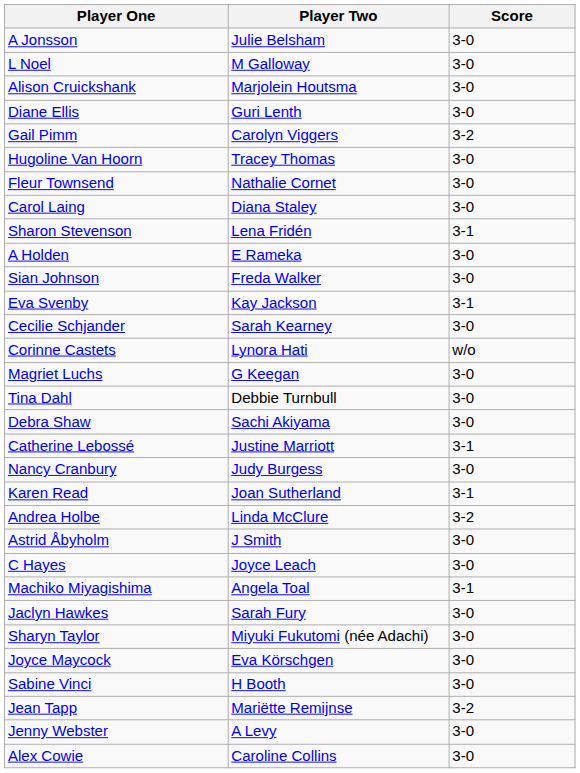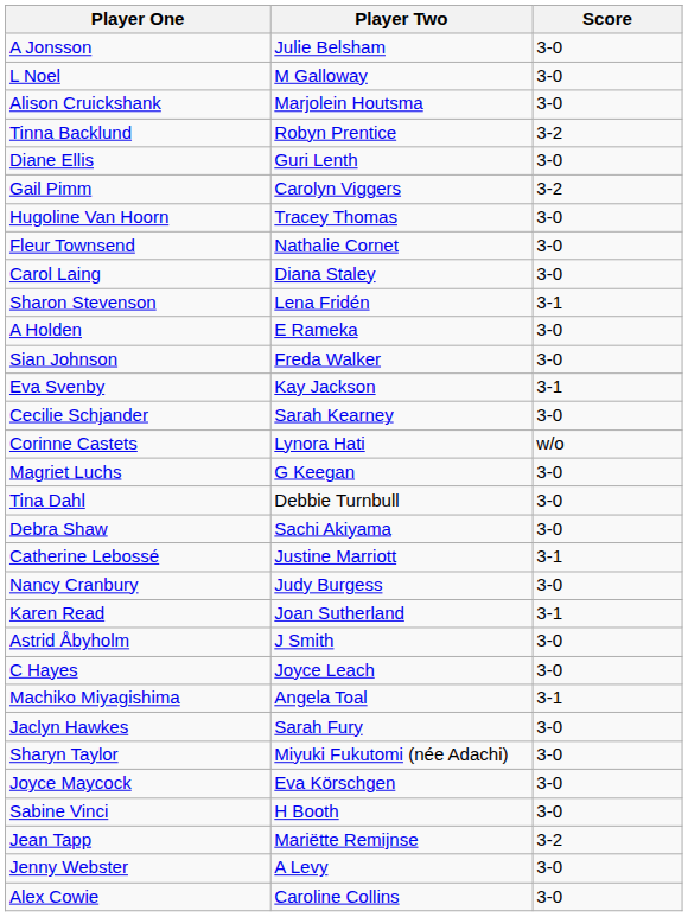 <table class="wikitable">
 <tr>
 <th width=270>Player One</th>
 <th width=270>Player Two</th>
 <th width=150>Score</th>
 </tr>
 <tr>
 <td> <a href='#'>A Jonsson</a></td>
 <td> <a href='#'>Julie Belsham</a></td>
 <td>3-0</td>
 </tr>
 <tr>
 <td> <a href='#'>L Noel</a></td>
 <td> <a href='#'>M Galloway</a></td>
 <td>3-0</td>
 </tr>
 <tr>
 <td> <a href='#'>Alison Cruickshank</a></td>
 <td> <a href='#'>Marjolein Houtsma</a></td>
 <td>3-0</td>
+</tr>
+<tr>
+<td> <a href='#'>Tinna Backlund</a></td>
+<td> <a href='#'>Robyn Prentice</a></td>
+<td>3-2</td>
 </tr>
 <tr>
 <td> <a href='#'>Diane Ellis</a></td>
 <td> <a href='#'>Guri Lenth</a></td>
 <td>3-0</td>
 </tr>
 <tr>
 <td> <a href='#'>Gail Pimm</a></td>
 <td> <a href='#'>Carolyn Viggers</a></td>
 <td>3-2</td>
 </tr>
 <tr>
 <td> <a href='#'>Hugoline Van Hoorn</a></td>
 <td> <a href='#'>Tracey Thomas</a></td>
 <td>3-0</td>
 </tr>
 <tr>
 <td> <a href='#'>Fleur Townsend</a></td>
 <td> <a href='#'>Nathalie Cornet</a></td>
 <td>3-0</td>
 </tr>
 <tr>
 <td> <a href='#'>Carol Laing</a></td>
 <td> <a href='#'>Diana Staley</a></td>
 <td>3-0</td>
 </tr>
 <tr>
 <td> <a href='#'>Sharon Stevenson</a></td>
 <td> <a href='#'>Lena Fridén</a></td>
 <td>3-1</td>
 </tr>
 <tr>
 <td> <a href='#'>A Holden</a></td>
 <td> <a href='#'>E Rameka</a></td>
 <td>3-0</td>
 </tr>
 <tr>
 <td> <a href='#'>Sian Johnson</a></td>
 <td> <a href='#'>Freda Walker</a></td>
 <td>3-0</td>
 </tr>
 <tr>
 <td> <a href='#'>Eva Svenby</a></td>
 <td> <a href='#'>Kay Jackson</a></td>
 <td>3-1</td>
 </tr>
 <tr>
 <td> <a href='#'>Cecilie Schjander</a></td>
 <td> <a href='#'>Sarah Kearney</a></td>
 <td>3-0</td>
 </tr>
 <tr>
 <td> <a href='#'>Corinne Castets</a></td>
 <td> <a href='#'>Lynora Hati</a></td>
 <td>w/o</td>
 </tr>
 <tr>
 <td> <a href='#'>Magriet Luchs</a></td>
 <td> <a href='#'>G Keegan</a></td>
 <td>3-0</td>
 </tr>
 <tr>
 <td> <a href='#'>Tina Dahl</a></td>
 <td> Debbie Turnbull</td>
 <td>3-0</td>
 </tr>
 <tr>
 <td> <a href='#'>Debra Shaw</a></td>
 <td> <a href='#'>Sachi Akiyama</a></td>
 <td>3-0</td>
 </tr>
 <tr>
 <td> <a href='#'>Catherine Lebossé</a></td>
 <td> <a href='#'>Justine Marriott</a></td>
 <td>3-1</td>
 </tr>
 <tr>
 <td> <a href='#'>Nancy Cranbury</a></td>
 <td> <a href='#'>Judy Burgess</a></td>
 <td>3-0</td>
 </tr>
 <tr>
 <td> <a href='#'>Karen Read</a></td>
 <td> <a href='#'>Joan Sutherland</a></td>
 <td>3-1</td>
 </tr>
 <tr>
-<td> <a href='#'>Andrea Holbe</a></td>
-<td> <a href='#'>Linda McClure</a></td>
-<td>3-2</td>
-</tr>
-<tr>
 <td> <a href='#'>Astrid Åbyholm</a></td>
 <td> <a href='#'>J Smith</a></td>
 <td>3-0</td>
 </tr>
 <tr>
 <td> <a href='#'>C Hayes</a></td>
 <td> <a href='#'>Joyce Leach</a></td>
 <td>3-0</td>
 </tr>
 <tr>
 <td> <a href='#'>Machiko Miyagishima</a></td>
 <td> <a href='#'>Angela Toal</a></td>
 <td>3-1</td>
 </tr>
 <tr>
 <td> <a href='#'>Jaclyn Hawkes</a></td>
 <td> <a href='#'>Sarah Fury</a></td>
 <td>3-0</td>
 </tr>
 <tr>
 <td> <a href='#'>Sharyn Taylor</a></td>
 <td> <a href='#'>Miyuki Fukutomi</a> (née Adachi)</td>
 <td>3-0</td>
 </tr>
 <tr>
 <td> <a href='#'>Joyce Maycock</a></td>
 <td> <a href='#'>Eva Körschgen</a></td>
 <td>3-0</td>
 </tr>
 <tr>
 <td> <a href='#'>Sabine Vinci</a></td>
 <td> <a href='#'>H Booth</a></td>
 <td>3-0</td>
 </tr>
 <tr>
 <td> <a href='#'>Jean Tapp</a></td>
 <td> <a href='#'>Mariëtte Remijnse</a></td>
 <td>3-2</td>
 </tr>
 <tr>
 <td> <a href='#'>Jenny Webster</a></td>
 <td> <a href='#'>A Levy</a></td>
 <td>3-0</td>
 </tr>
 <tr>
 <td> <a href='#'>Alex Cowie</a></td>
 <td> <a href='#'>Caroline Collins</a></td>
 <td>3-0</td>
 </tr>
 </table>
